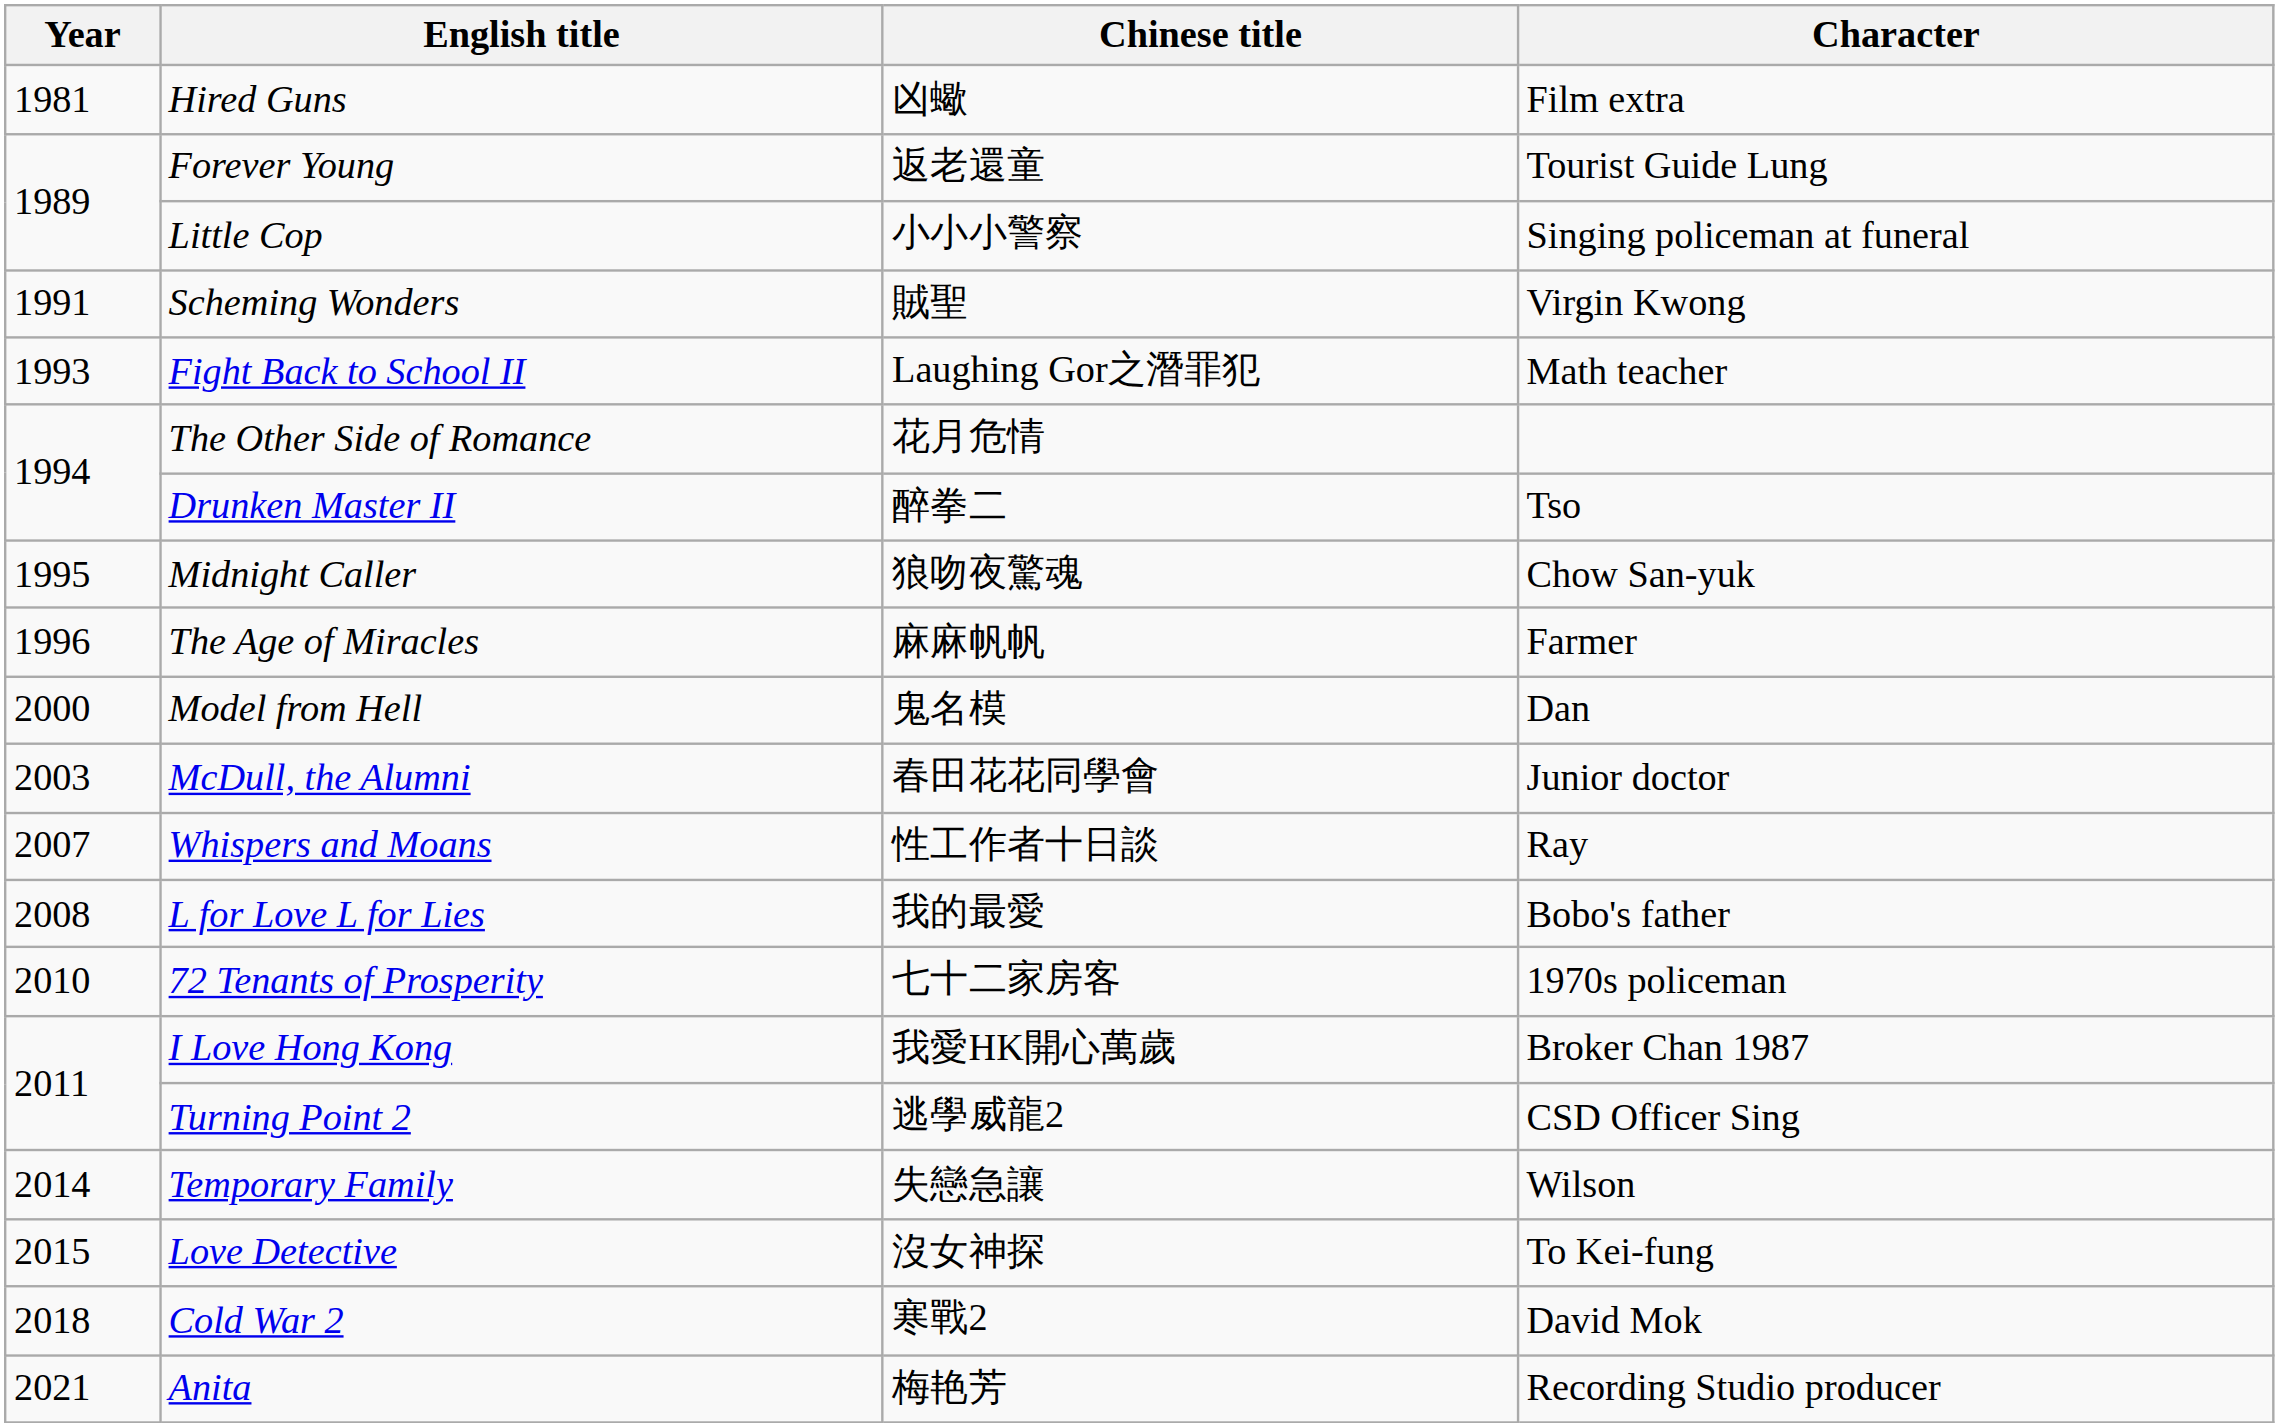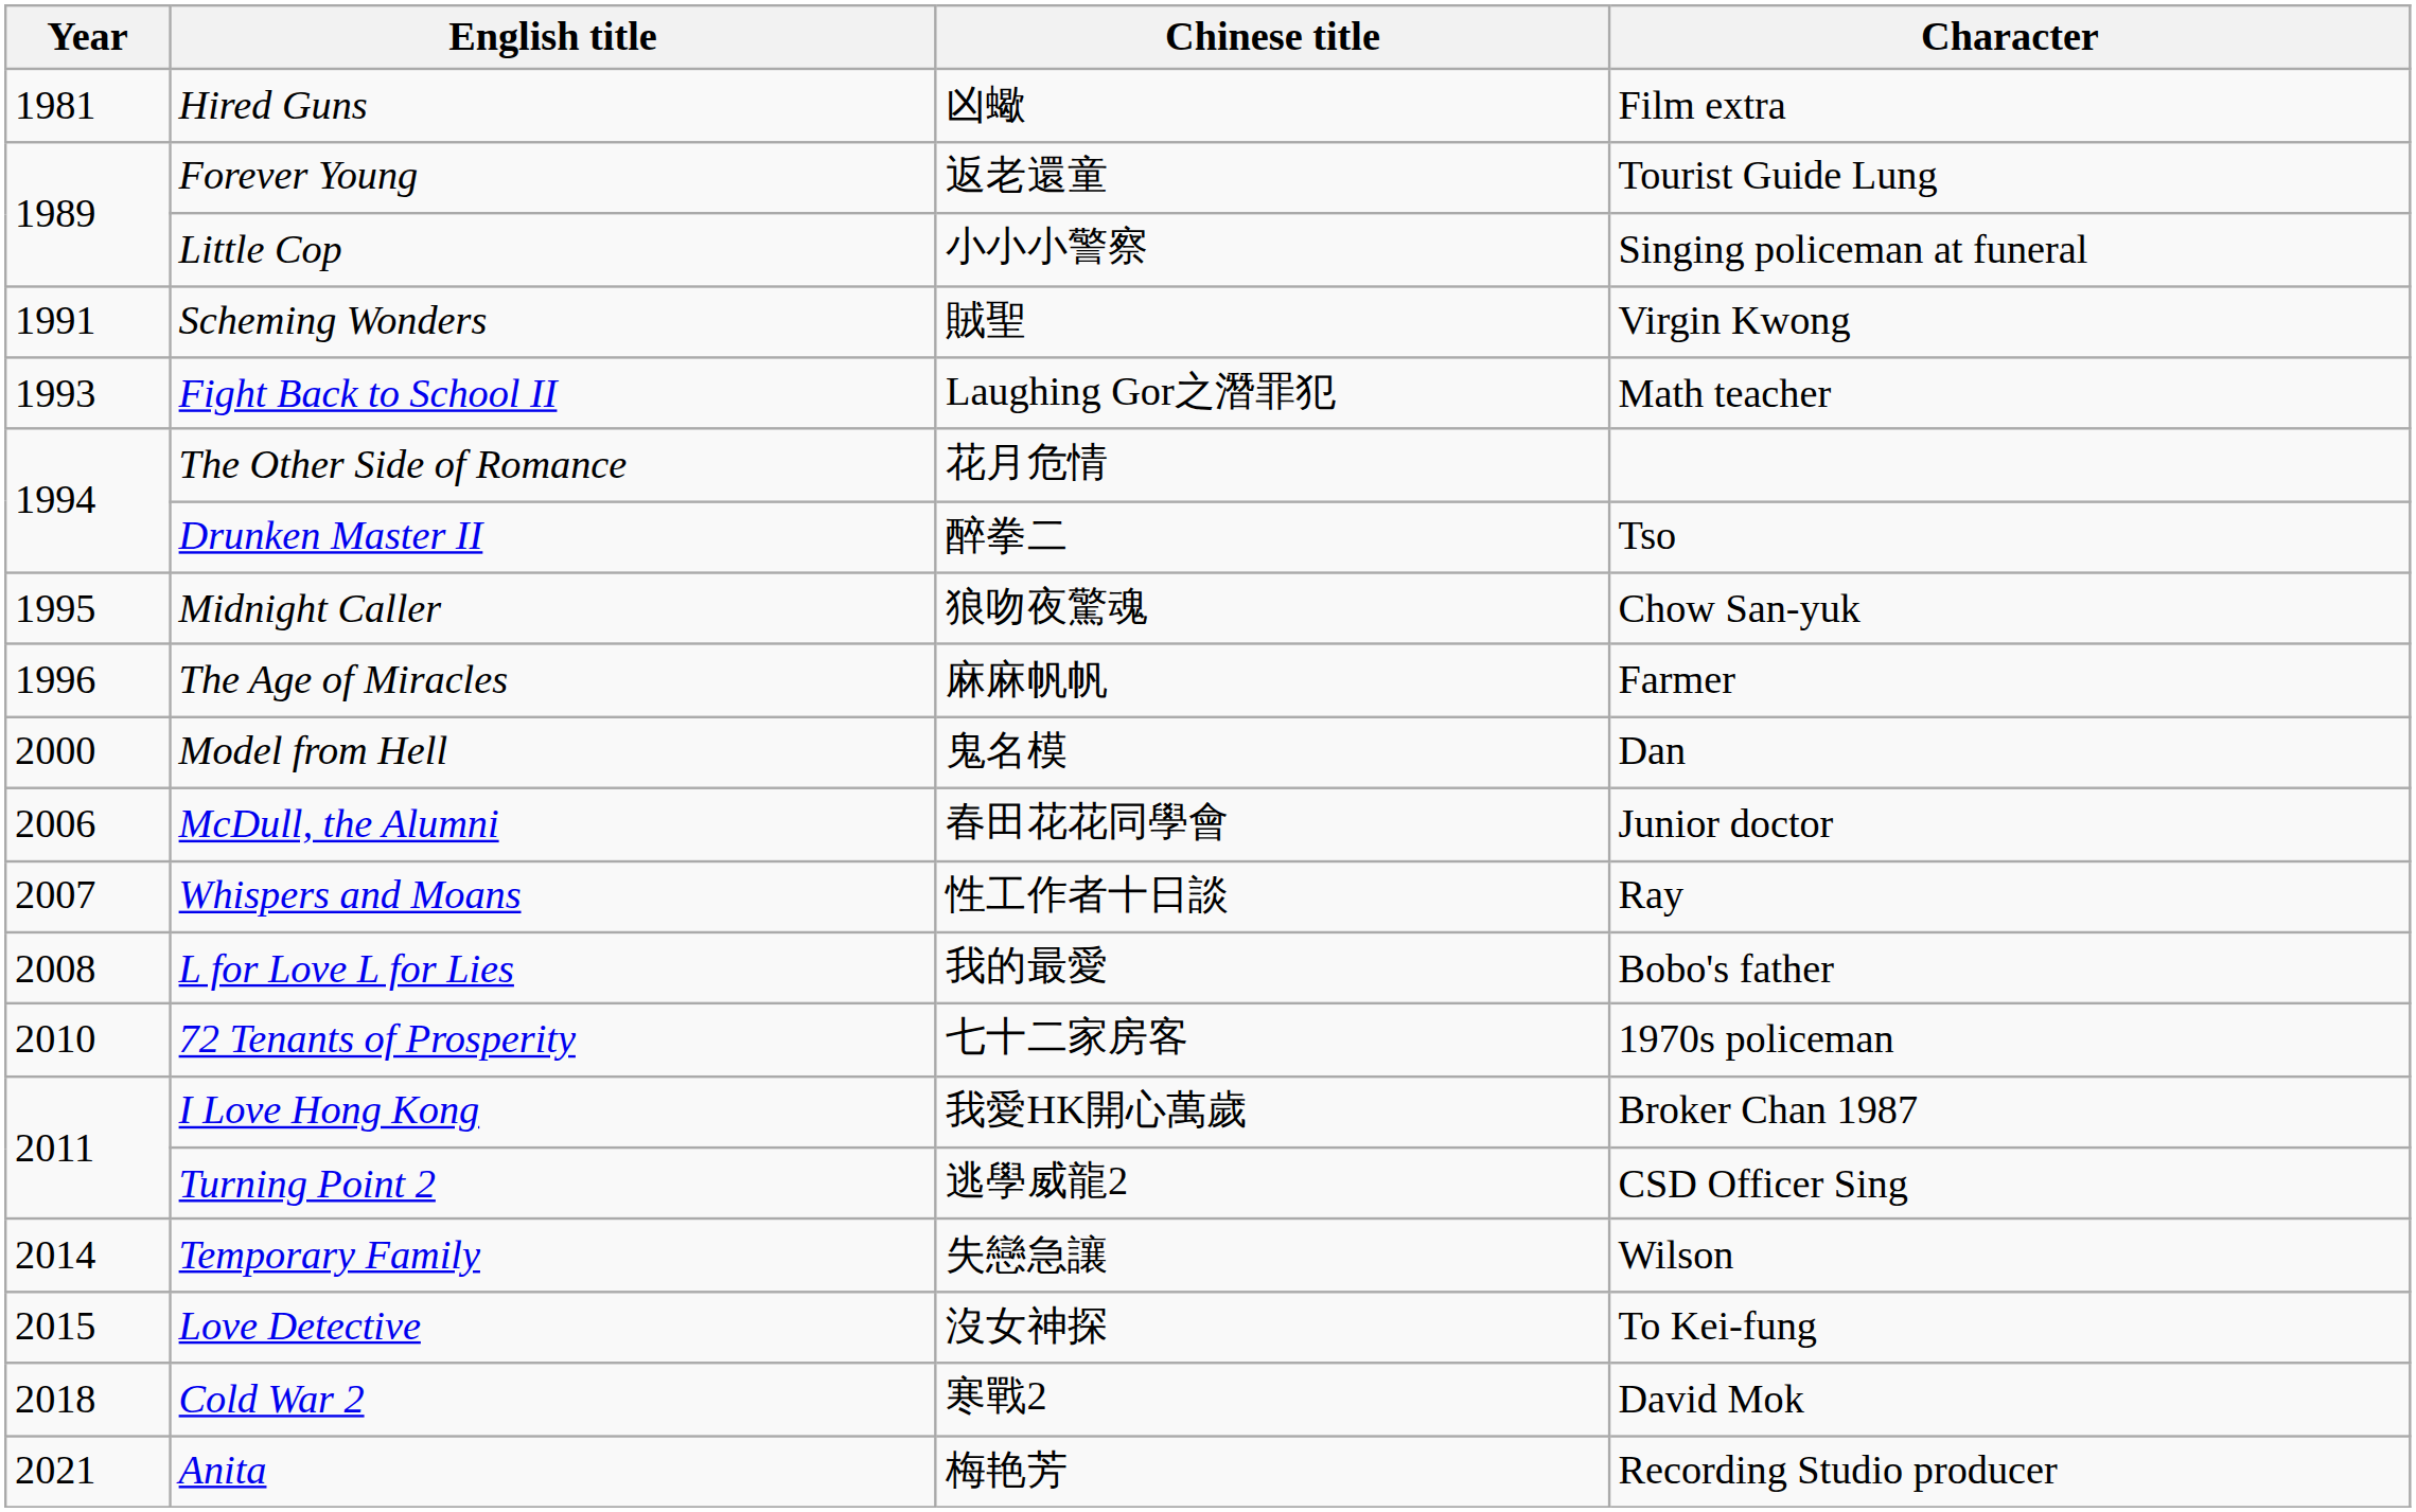 <table class="wikitable sortable" width=60%>
 <tr>
 <th>Year</th>
 <th>English title</th>
 <th>Chinese title</th>
 <th>Character</th>
 </tr>
 <tr>
 <td>1981</td>
 <td><em>Hired Guns</em></td>
 <td>凶蠍</td>
 <td>Film extra</td>
 </tr>
 <tr>
 <td rowspan=2>1989</td>
 <td><em>Forever Young</em></td>
 <td>返老還童</td>
 <td>Tourist Guide Lung</td>
 </tr>
 <tr>
 <td><em>Little Cop</em></td>
 <td>小小小警察</td>
 <td>Singing policeman at funeral</td>
 </tr>
 <tr>
 <td>1991</td>
 <td><em>Scheming Wonders</em></td>
 <td>賊聖</td>
 <td>Virgin Kwong</td>
 </tr>
 <tr>
 <td>1993</td>
 <td><em><a href='#'>Fight Back to School II</a></em></td>
 <td>Laughing Gor之潛罪犯</td>
 <td>Math teacher</td>
 </tr>
 <tr>
 <td rowspan=2>1994</td>
 <td><em>The Other Side of Romance</em></td>
 <td>花月危情</td>
 <td></td>
 </tr>
 <tr>
 <td><em><a href='#'>Drunken Master II</a></em></td>
 <td>醉拳二</td>
 <td>Tso</td>
 </tr>
 <tr>
 <td>1995</td>
 <td><em>Midnight Caller</em></td>
 <td>狼吻夜驚魂</td>
 <td>Chow San-yuk</td>
 </tr>
 <tr>
 <td>1996</td>
 <td><em>The Age of Miracles</em></td>
 <td>麻麻帆帆</td>
 <td>Farmer</td>
 </tr>
 <tr>
 <td>2000</td>
 <td><em>Model from Hell</em></td>
 <td>鬼名模</td>
 <td>Dan</td>
 </tr>
 <tr>
-<td>2003</td>
+<td>2006</td>
 <td><em><a href='#'>McDull, the Alumni</a></em></td>
 <td>春田花花同學會</td>
 <td>Junior doctor</td>
 </tr>
 <tr>
 <td>2007</td>
 <td><em><a href='#'>Whispers and Moans</a></em></td>
 <td>性工作者十日談</td>
 <td>Ray</td>
 </tr>
 <tr>
 <td>2008</td>
 <td><em><a href='#'>L for Love L for Lies</a></em></td>
 <td>我的最愛</td>
 <td>Bobo's father</td>
 </tr>
 <tr>
 <td>2010</td>
 <td><em><a href='#'>72 Tenants of Prosperity</a></em></td>
 <td>七十二家房客</td>
 <td>1970s policeman</td>
 </tr>
 <tr>
 <td rowspan=2>2011</td>
 <td><em><a href='#'>I Love Hong Kong</a></em></td>
 <td>我愛HK開心萬歲</td>
 <td>Broker Chan 1987</td>
 </tr>
 <tr>
 <td><em><a href='#'>Turning Point 2</a></em></td>
 <td>逃學威龍2</td>
 <td>CSD Officer Sing</td>
 </tr>
 <tr>
 <td>2014</td>
 <td><em><a href='#'>Temporary Family</a></em></td>
 <td>失戀急讓</td>
 <td>Wilson</td>
 </tr>
 <tr>
 <td>2015</td>
 <td><em><a href='#'>Love Detective</a></em></td>
 <td>沒女神探</td>
 <td>To Kei-fung</td>
 </tr>
 <tr>
 <td>2018</td>
 <td><em><a href='#'>Cold War 2</a></em></td>
 <td>寒戰2</td>
 <td>David Mok</td>
 </tr>
 <tr>
 <td>2021</td>
 <td><em><a href='#'>Anita</a></em></td>
 <td>梅艳芳</td>
 <td>Recording Studio producer</td>
 </tr>
 </table>
